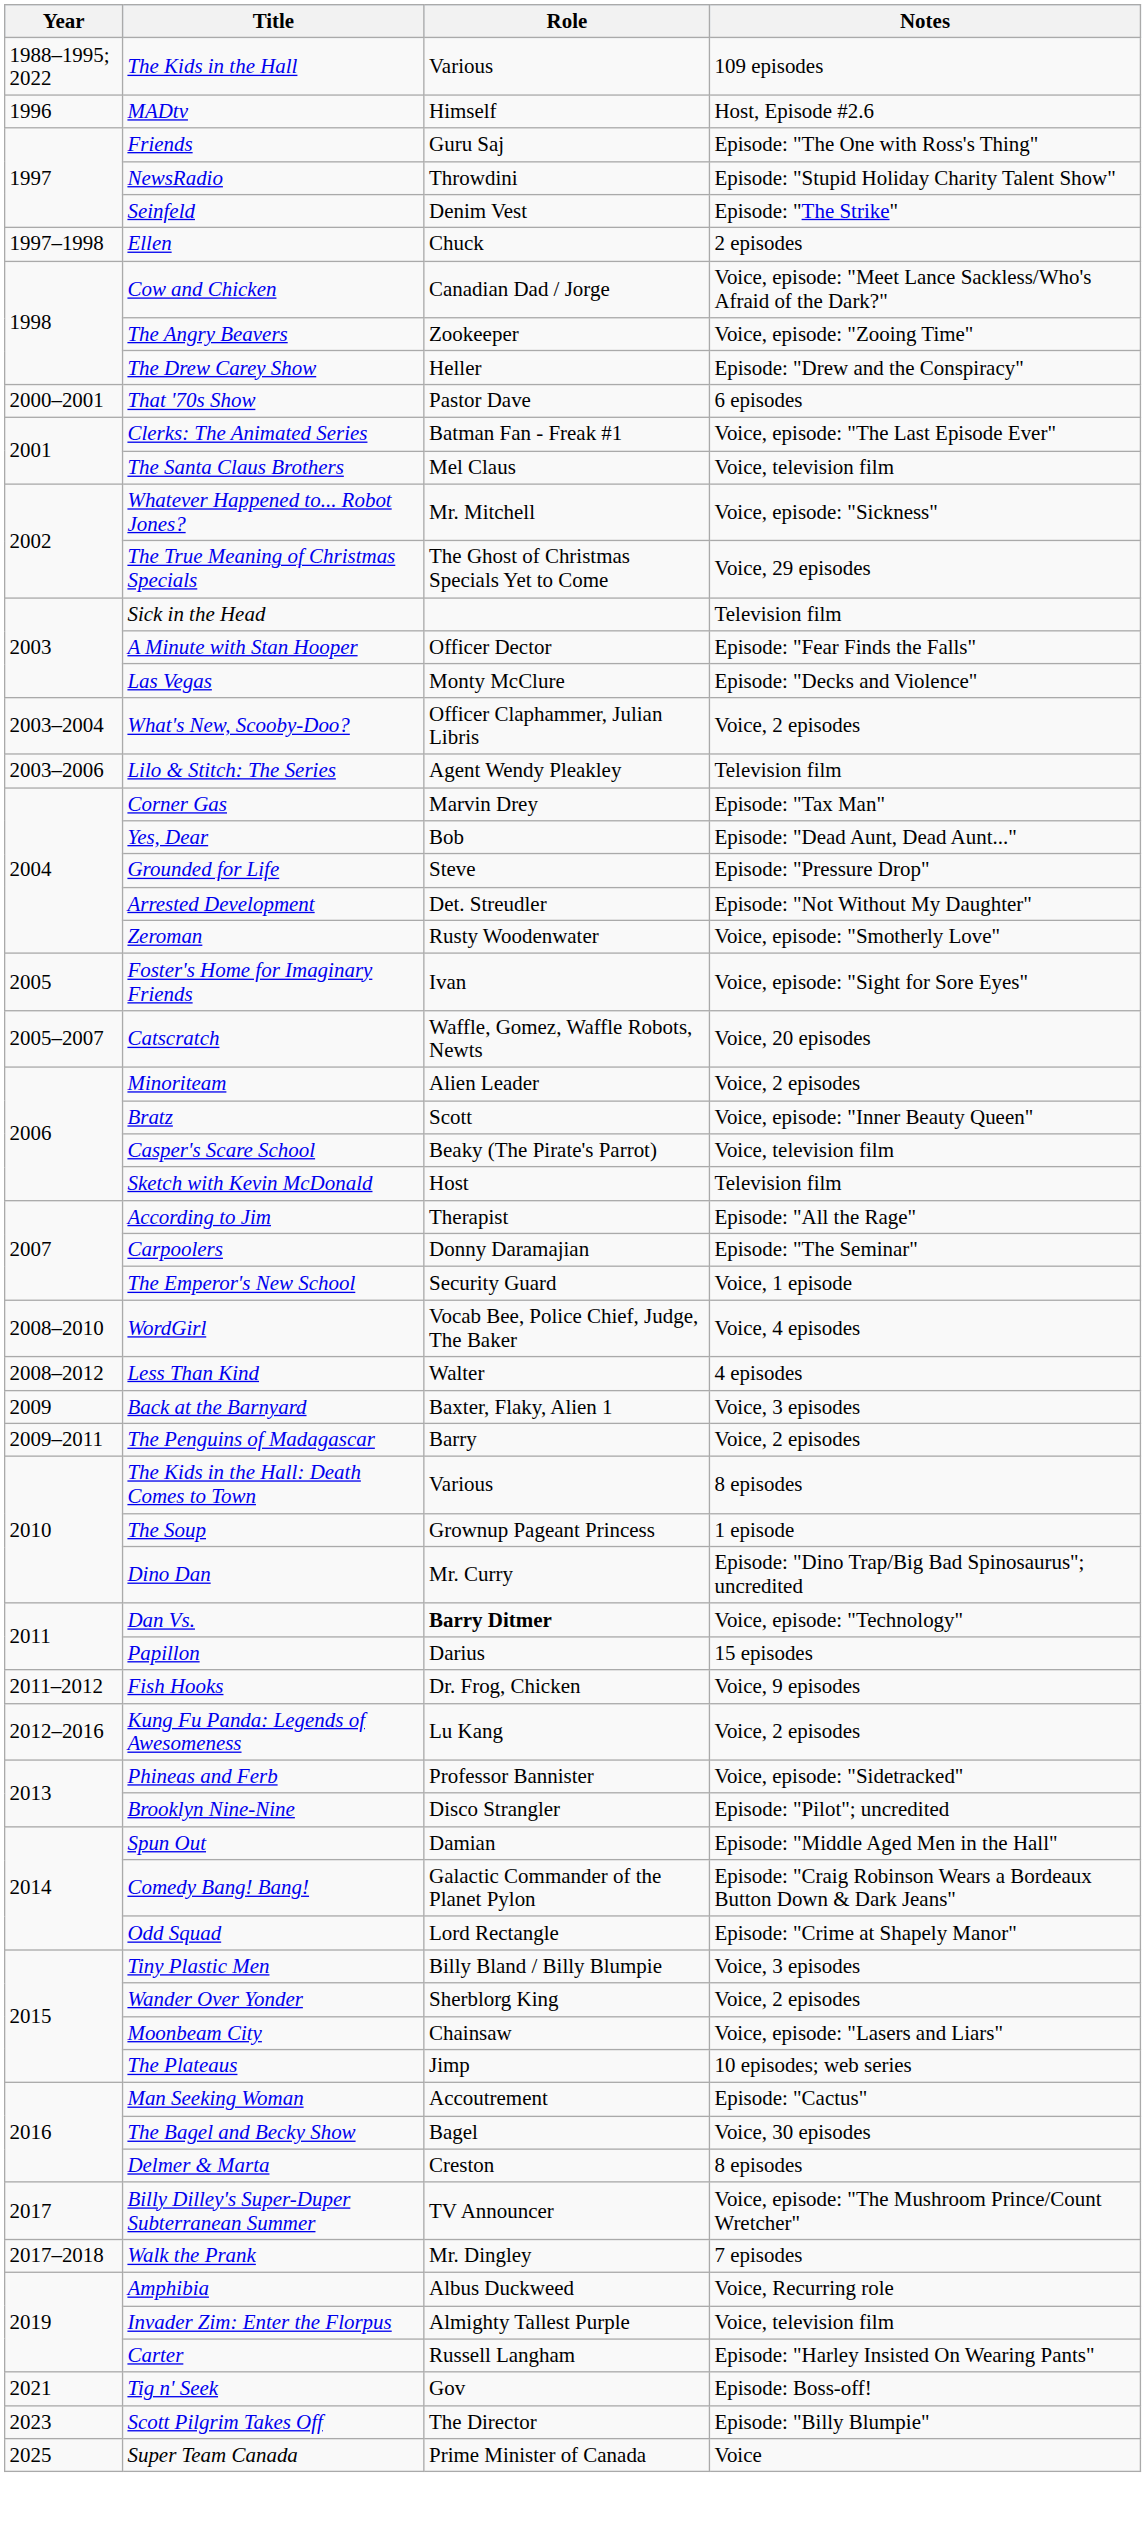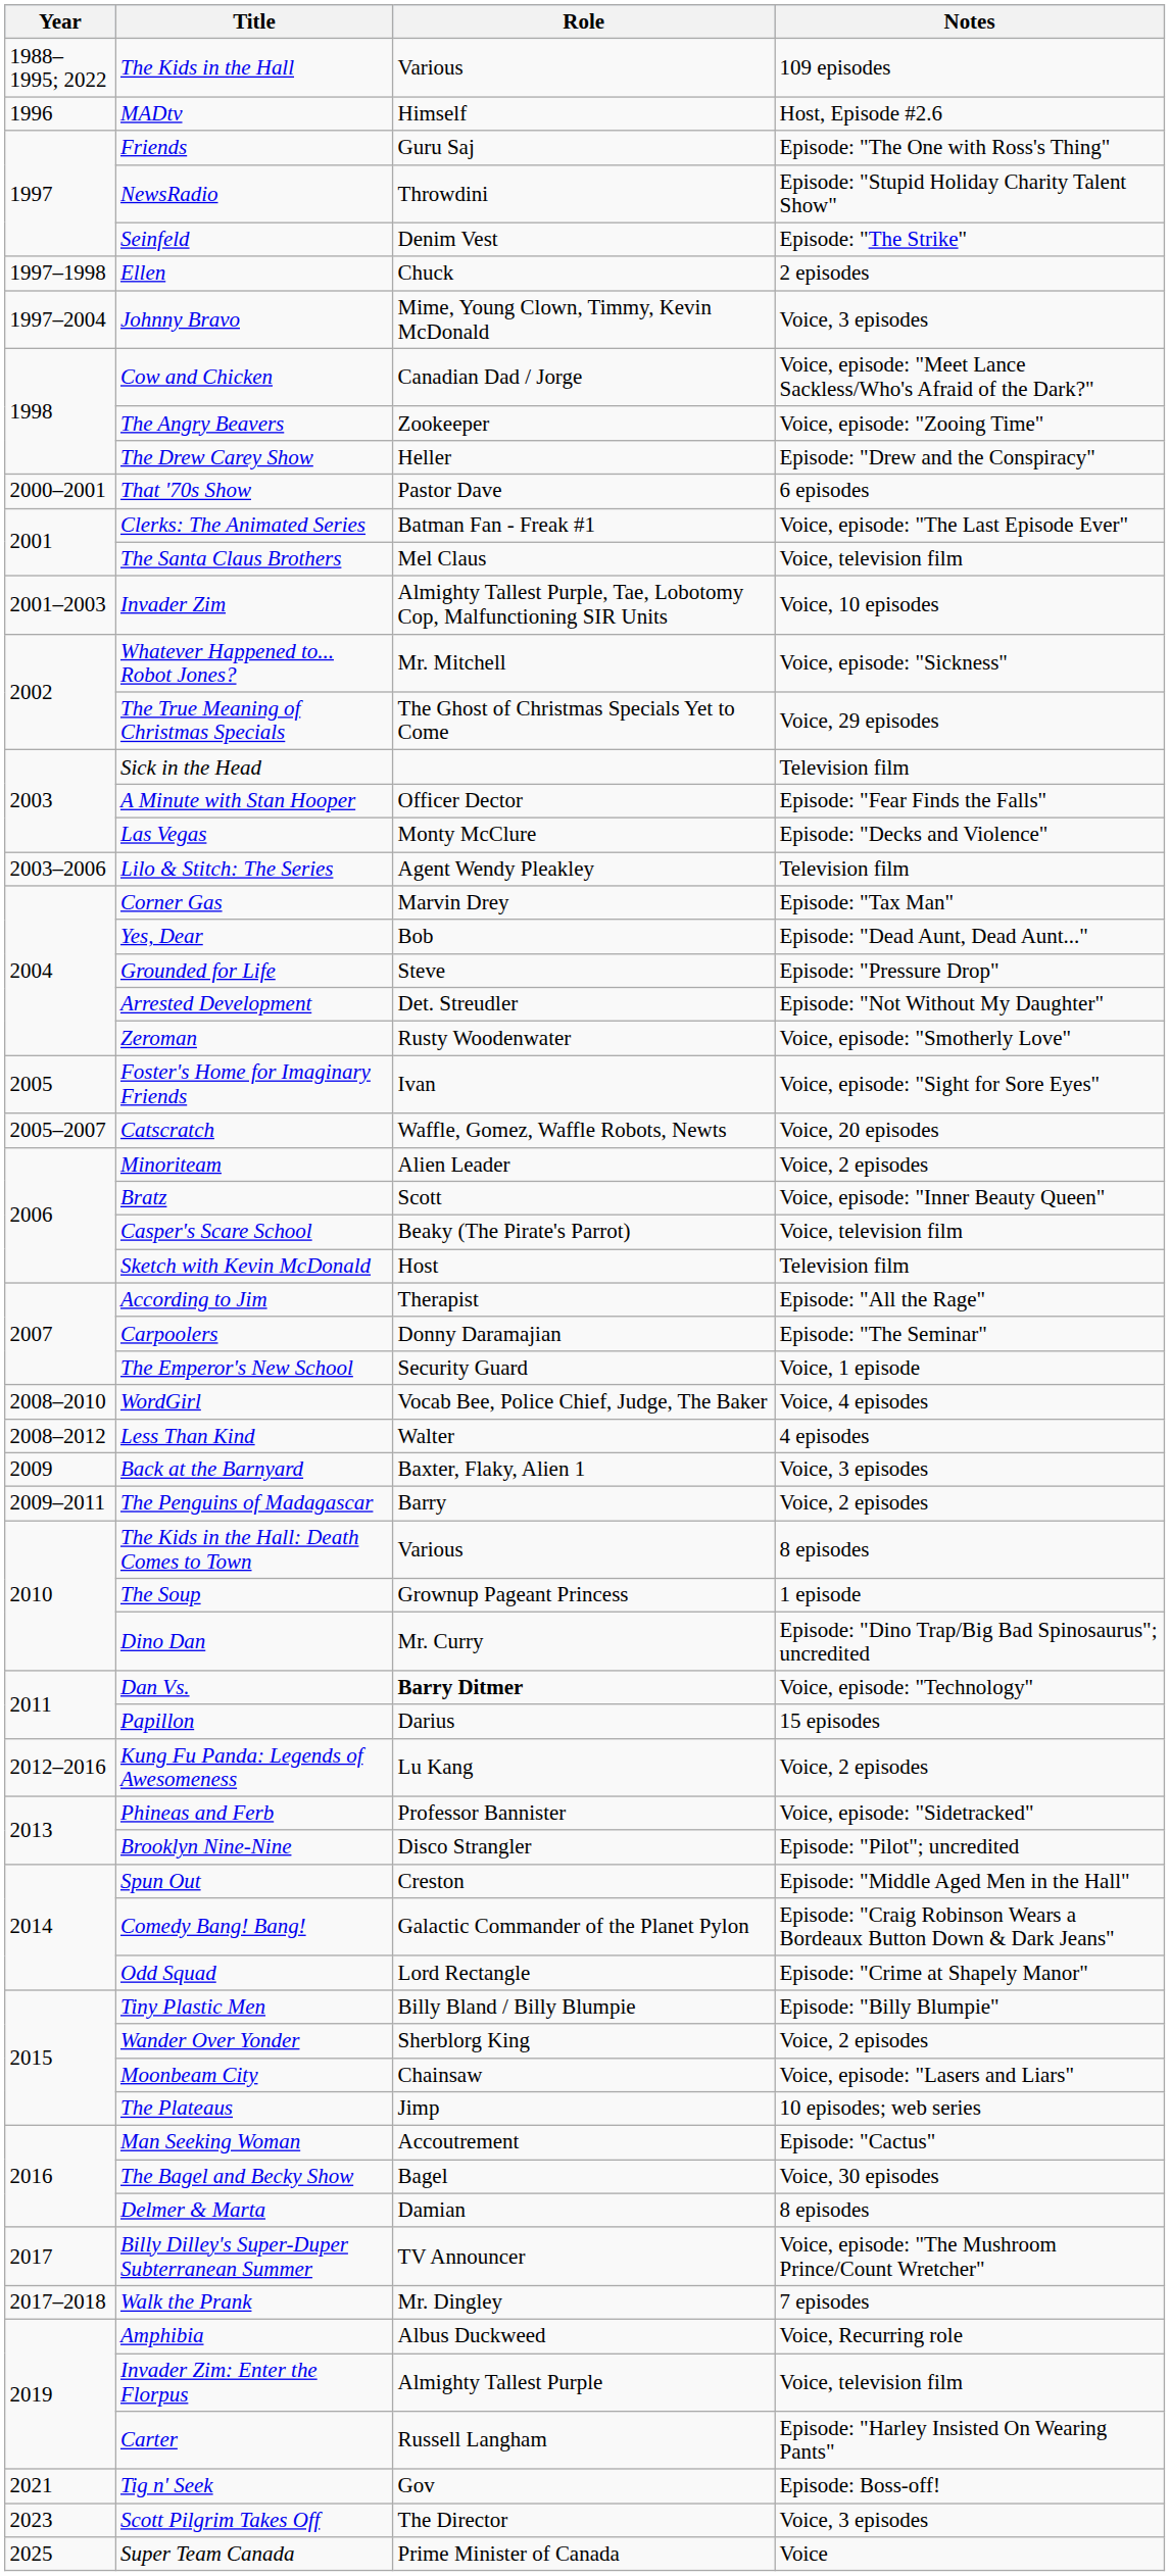 <table class="wikitable sortable">
 <tr style="background:LightSteelBlue; text-align:center;">
 <th>Year</th>
 <th>Title</th>
 <th>Role</th>
 <th class="unsortable">Notes</th>
 </tr>
 <tr>
 <td>1988–1995; 2022</td>
 <td data-sort-value="Kids in the Hall, The"><em><a href='#'>The Kids in the Hall</a></em></td>
 <td>Various</td>
 <td>109 episodes</td>
 </tr>
 <tr>
 <td>1996</td>
 <td><em><a href='#'>MADtv</a></em></td>
 <td>Himself</td>
 <td>Host, Episode #2.6</td>
 </tr>
 <tr>
 <td rowspan=3>1997</td>
 <td><em><a href='#'>Friends</a></em></td>
 <td>Guru Saj</td>
 <td>Episode: "The One with Ross's Thing"</td>
 </tr>
 <tr>
 <td><em><a href='#'>NewsRadio</a></em></td>
 <td>Throwdini</td>
 <td>Episode: "Stupid Holiday Charity Talent Show"</td>
 </tr>
 <tr>
 <td><em><a href='#'>Seinfeld</a></em></td>
 <td>Denim Vest</td>
 <td>Episode: "<a href='#'>The Strike</a>"</td>
 </tr>
 <tr>
 <td>1997–1998</td>
 <td><em><a href='#'>Ellen</a></em></td>
 <td>Chuck</td>
 <td>2 episodes</td>
 </tr>
 <tr>
+<td>1997–2004</td>
+<td><em><a href='#'>Johnny Bravo</a></em></td>
+<td>Mime, Young Clown, Timmy, Kevin McDonald</td>
+<td>Voice, 3 episodes</td>
+</tr>
+<tr>
 <td rowspan=3>1998</td>
 <td><em><a href='#'>Cow and Chicken</a></em></td>
 <td>Canadian Dad / Jorge</td>
 <td>Voice, episode: "Meet Lance Sackless/Who's Afraid of the Dark?"</td>
 </tr>
 <tr>
 <td data-sort-value="Angry Beavers, The"><em><a href='#'>The Angry Beavers</a></em></td>
 <td>Zookeeper</td>
 <td>Voice, episode: "Zooing Time"</td>
 </tr>
 <tr>
 <td data-sort-value="Drew Carey Show, The"><em><a href='#'>The Drew Carey Show</a></em></td>
 <td>Heller</td>
 <td>Episode: "Drew and the Conspiracy"</td>
 </tr>
 <tr>
 <td>2000–2001</td>
 <td><em><a href='#'>That '70s Show</a></em></td>
 <td>Pastor Dave</td>
 <td>6 episodes</td>
 </tr>
 <tr>
 <td rowspan="2">2001</td>
 <td><em><a href='#'>Clerks: The Animated Series</a></em></td>
 <td>Batman Fan - Freak #1</td>
 <td>Voice, episode: "The Last Episode Ever"</td>
 </tr>
 <tr>
 <td data-sort-value="Santa Claus Brothers, The"><em><a href='#'>The Santa Claus Brothers</a></em></td>
 <td>Mel Claus</td>
 <td>Voice, television film</td>
 </tr>
 <tr>
+<td>2001–2003</td>
+<td><em><a href='#'>Invader Zim</a></em></td>
+<td>Almighty Tallest Purple, Tae, Lobotomy Cop, Malfunctioning SIR Units</td>
+<td>Voice, 10 episodes</td>
+</tr>
+<tr>
 <td rowspan="2">2002</td>
 <td><em><a href='#'>Whatever Happened to... Robot Jones?</a></em></td>
 <td>Mr. Mitchell</td>
 <td>Voice, episode: "Sickness"</td>
 </tr>
 <tr>
 <td data-sort-value="True Meaning of Christmas Specials, The"><em><a href='#'>The True Meaning of Christmas Specials</a></em></td>
 <td>The Ghost of Christmas Specials Yet to Come</td>
 <td>Voice, 29 episodes</td>
 </tr>
 <tr>
 <td rowspan="3">2003</td>
 <td><em>Sick in the Head</em></td>
 <td></td>
 <td>Television film</td>
 </tr>
 <tr>
 <td data-sort-value="Minute with Stan Hooper, A"><em><a href='#'>A Minute with Stan Hooper</a></em></td>
 <td>Officer Dector</td>
 <td>Episode: "Fear Finds the Falls"</td>
 </tr>
 <tr>
 <td><em><a href='#'>Las Vegas</a></em></td>
 <td>Monty McClure</td>
 <td>Episode: "Decks and Violence"</td>
-</tr>
-<tr>
-<td>2003–2004</td>
-<td><em><a href='#'>What's New, Scooby-Doo?</a></em></td>
-<td>Officer Claphammer, Julian Libris</td>
-<td>Voice, 2 episodes</td>
 </tr>
 <tr>
 <td>2003–2006</td>
 <td><em><a href='#'>Lilo & Stitch: The Series</a></em></td>
 <td>Agent Wendy Pleakley</td>
 <td>Television film</td>
 </tr>
 <tr>
 <td rowspan=5>2004</td>
 <td><em><a href='#'>Corner Gas</a></em></td>
 <td>Marvin Drey</td>
 <td>Episode: "Tax Man"</td>
 </tr>
 <tr>
 <td><em><a href='#'>Yes, Dear</a></em></td>
 <td>Bob</td>
 <td>Episode: "Dead Aunt, Dead Aunt..."</td>
 </tr>
 <tr>
 <td><em><a href='#'>Grounded for Life</a></em></td>
 <td>Steve</td>
 <td>Episode: "Pressure Drop"</td>
 </tr>
 <tr>
 <td><em><a href='#'>Arrested Development</a></em></td>
 <td>Det. Streudler</td>
 <td>Episode: "Not Without My Daughter"</td>
 </tr>
 <tr>
 <td><em><a href='#'>Zeroman</a></em></td>
 <td>Rusty Woodenwater</td>
 <td>Voice, episode: "Smotherly Love"</td>
 </tr>
 <tr>
 <td>2005</td>
 <td><em><a href='#'>Foster's Home for Imaginary Friends</a></em></td>
 <td>Ivan</td>
 <td>Voice, episode: "Sight for Sore Eyes"</td>
 </tr>
 <tr>
 <td>2005–2007</td>
 <td><em><a href='#'>Catscratch</a></em></td>
 <td>Waffle, Gomez, Waffle Robots, Newts</td>
 <td>Voice, 20 episodes</td>
 </tr>
 <tr>
 <td rowspan=4>2006</td>
 <td><em><a href='#'>Minoriteam</a></em></td>
 <td>Alien Leader</td>
 <td>Voice, 2 episodes</td>
 </tr>
 <tr>
 <td><em><a href='#'>Bratz</a></em></td>
 <td>Scott</td>
 <td>Voice, episode: "Inner Beauty Queen"</td>
 </tr>
 <tr>
 <td><em><a href='#'>Casper's Scare School</a></em></td>
 <td>Beaky (The Pirate's Parrot)</td>
 <td>Voice, television film</td>
 </tr>
 <tr>
 <td><em><a href='#'>Sketch with Kevin McDonald</a></em></td>
 <td>Host</td>
 <td>Television film</td>
 </tr>
 <tr>
 <td rowspan=3>2007</td>
 <td><em><a href='#'>According to Jim</a></em></td>
 <td>Therapist</td>
 <td>Episode: "All the Rage"</td>
 </tr>
 <tr>
 <td><em><a href='#'>Carpoolers</a></em></td>
 <td>Donny Daramajian</td>
 <td>Episode: "The Seminar"</td>
 </tr>
 <tr>
 <td data-sort-value="Emperor's New School, The"><em><a href='#'>The Emperor's New School</a></em></td>
 <td>Security Guard</td>
 <td>Voice, 1 episode</td>
 </tr>
 <tr>
 <td rowspan=1>2008–2010</td>
 <td><em><a href='#'>WordGirl</a></em></td>
 <td>Vocab Bee, Police Chief, Judge, The Baker</td>
 <td>Voice, 4 episodes</td>
 </tr>
 <tr>
 <td>2008–2012</td>
 <td><em><a href='#'>Less Than Kind</a></em></td>
 <td>Walter</td>
 <td>4 episodes</td>
 </tr>
 <tr>
 <td>2009</td>
 <td><em><a href='#'>Back at the Barnyard</a></em></td>
 <td>Baxter, Flaky, Alien 1</td>
 <td>Voice, 3 episodes</td>
 </tr>
 <tr>
 <td>2009–2011</td>
 <td data-sort-value="Penguins of Madagascar, The"><em><a href='#'>The Penguins of Madagascar</a></em></td>
 <td>Barry</td>
 <td>Voice, 2 episodes</td>
 </tr>
 <tr>
 <td rowspan=3>2010</td>
 <td data-sort-value="Kids in the Hall: Death Comes to Town, The"><em><a href='#'>The Kids in the Hall: Death Comes to Town</a></em></td>
 <td>Various</td>
 <td>8 episodes</td>
 </tr>
 <tr>
 <td data-sort-value="Soup, The"><em><a href='#'>The Soup</a></em></td>
 <td>Grownup Pageant Princess</td>
 <td>1 episode</td>
 </tr>
 <tr>
 <td><em><a href='#'>Dino Dan</a></em></td>
 <td>Mr. Curry</td>
 <td>Episode: "Dino Trap/Big Bad Spinosaurus"; uncredited</td>
 </tr>
 <tr>
 <td rowspan=2>2011</td>
 <td><em><a href='#'>Dan Vs.</a></em></td>
 <td><strong>Barry Ditmer</strong></td>
 <td>Voice, episode: "Technology"</td>
 </tr>
 <tr>
 <td><em><a href='#'>Papillon</a></em></td>
 <td>Darius</td>
 <td>15 episodes</td>
 </tr>
 <tr>
-<td>2011–2012</td>
-<td><em><a href='#'>Fish Hooks</a></em></td>
-<td>Dr. Frog, Chicken</td>
-<td>Voice, 9 episodes</td>
-</tr>
-<tr>
 <td>2012–2016</td>
 <td><em><a href='#'>Kung Fu Panda: Legends of Awesomeness</a></em></td>
 <td>Lu Kang</td>
 <td>Voice, 2 episodes</td>
 </tr>
 <tr>
 <td rowspan=2>2013</td>
 <td><em><a href='#'>Phineas and Ferb</a></em></td>
 <td>Professor Bannister</td>
 <td>Voice, episode: "Sidetracked"</td>
 </tr>
 <tr>
 <td><em><a href='#'>Brooklyn Nine-Nine</a></em></td>
 <td>Disco Strangler</td>
 <td>Episode: "Pilot"; uncredited</td>
 </tr>
 <tr>
 <td rowspan=3>2014</td>
 <td><em><a href='#'>Spun Out</a></em></td>
-<td>Damian</td>
+<td>Creston</td>
 <td>Episode: "Middle Aged Men in the Hall"</td>
 </tr>
 <tr>
 <td><em><a href='#'>Comedy Bang! Bang!</a></em></td>
 <td>Galactic Commander of the Planet Pylon</td>
 <td>Episode: "Craig Robinson Wears a Bordeaux Button Down & Dark Jeans"</td>
 </tr>
 <tr>
 <td><em><a href='#'>Odd Squad</a></em></td>
 <td>Lord Rectangle</td>
 <td>Episode: "Crime at Shapely Manor"</td>
 </tr>
 <tr>
 <td rowspan=4>2015</td>
 <td><em><a href='#'>Tiny Plastic Men</a></em></td>
 <td>Billy Bland / Billy Blumpie</td>
-<td>Voice, 3 episodes</td>
+<td>Episode: "Billy Blumpie"</td>
 </tr>
 <tr>
 <td><em><a href='#'>Wander Over Yonder</a></em></td>
 <td>Sherblorg King</td>
 <td>Voice, 2 episodes</td>
 </tr>
 <tr>
 <td><em><a href='#'>Moonbeam City</a></em></td>
 <td>Chainsaw</td>
 <td>Voice, episode: "Lasers and Liars"</td>
 </tr>
 <tr>
 <td data-sort-value="Plateaus, The"><em><a href='#'>The Plateaus</a></em></td>
 <td>Jimp</td>
 <td>10 episodes; web series</td>
 </tr>
 <tr>
 <td rowspan=3>2016</td>
 <td><em><a href='#'>Man Seeking Woman</a></em></td>
 <td>Accoutrement</td>
 <td>Episode: "Cactus"</td>
 </tr>
 <tr>
 <td data-sort-value="Bagel and Becky Show, The"><em><a href='#'>The Bagel and Becky Show</a></em></td>
 <td>Bagel</td>
 <td>Voice, 30 episodes</td>
 </tr>
 <tr>
 <td><em><a href='#'>Delmer & Marta</a></em></td>
-<td>Creston</td>
+<td>Damian</td>
 <td>8 episodes</td>
 </tr>
 <tr>
 <td>2017</td>
 <td><em><a href='#'>Billy Dilley's Super-Duper Subterranean Summer</a></em></td>
 <td>TV Announcer</td>
 <td>Voice, episode: "The Mushroom Prince/Count Wretcher"</td>
 </tr>
 <tr>
 <td>2017–2018</td>
 <td><em><a href='#'>Walk the Prank</a></em></td>
 <td>Mr. Dingley</td>
 <td>7 episodes</td>
 </tr>
 <tr>
 <td rowspan=3>2019</td>
 <td><em><a href='#'>Amphibia</a></em></td>
 <td>Albus Duckweed</td>
 <td>Voice, Recurring role</td>
 </tr>
 <tr>
 <td><em><a href='#'>Invader Zim: Enter the Florpus</a></em></td>
 <td>Almighty Tallest Purple</td>
 <td>Voice, television film</td>
 </tr>
 <tr>
 <td><em><a href='#'>Carter</a></em></td>
 <td>Russell Langham</td>
 <td>Episode: "Harley Insisted On Wearing Pants"</td>
 </tr>
 <tr>
 <td>2021</td>
 <td><em><a href='#'>Tig n' Seek</a></em></td>
 <td>Gov</td>
 <td>Episode: Boss-off!</td>
 </tr>
 <tr>
 <td>2023</td>
 <td><em><a href='#'>Scott Pilgrim Takes Off</a></em></td>
 <td>The Director</td>
-<td>Episode: "Billy Blumpie"</td>
+<td>Voice, 3 episodes</td>
 </tr>
 <tr>
 <td>2025</td>
 <td><em>Super Team Canada</em></td>
 <td>Prime Minister of Canada</td>
 <td>Voice </td>
 </tr>
 </table>
